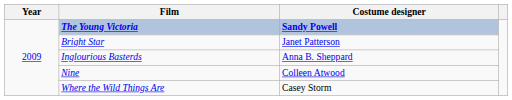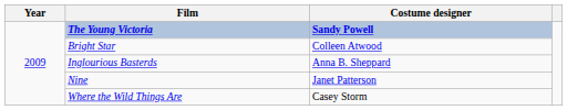 <table class="wikitable" width="95%" cellpadding="5">
 <tr>
 <th width="100"><strong>Year</strong></th>
 <th width="450"><strong>Film</strong></th>
 <th width="450"><strong>Costume designer</strong></th>
 <th width="10"></th>
 </tr>
 <tr>
 <td rowspan="5" style="text-align:center;"><a href='#'>2009</a></td>
 <td style="background:#B0C4DE;"><strong><em><a href='#'>The Young Victoria</a></em></strong></td>
 <td style="background:#B0C4DE;"><strong><a href='#'>Sandy Powell</a></strong></td>
 <td style="text-align:center;" rowspan="5"><br></td>
 </tr>
 <tr>
 <td><em><a href='#'>Bright Star</a></em></td>
-<td><a href='#'>Janet Patterson</a></td>
+<td><a href='#'>Colleen Atwood</a></td>
 </tr>
 <tr>
 <td><em><a href='#'>Inglourious Basterds</a></em></td>
 <td><a href='#'>Anna B. Sheppard</a></td>
 </tr>
 <tr>
 <td><em><a href='#'>Nine</a></em></td>
-<td><a href='#'>Colleen Atwood</a></td>
+<td><a href='#'>Janet Patterson</a></td>
 </tr>
 <tr>
 <td><em><a href='#'>Where the Wild Things Are</a></em></td>
 <td>Casey Storm</td>
 </tr>
 </table>
